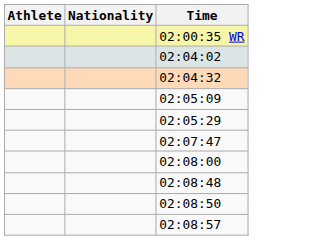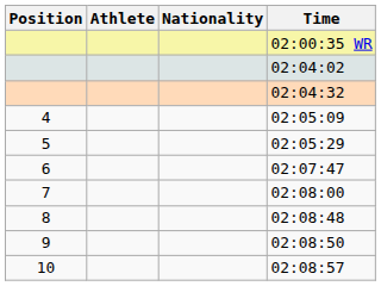 <table class="wikitable sortable">
 <tr>
+<th scope="col">Position</th>
 <th scope="col">Athlete</th>
 <th scope="col">Nationality</th>
 <th scope="col">Time</th>
 </tr>
 <tr bgcolor="#F7F6A8">
+<td align=center></td>
 <td></td>
 <td></td>
 <td>02:00:35 <a href='#'>WR</a></td>
 </tr>
 <tr bgcolor="#DCE5E5">
+<td align=center></td>
 <td></td>
 <td></td>
 <td>02:04:02</td>
 </tr>
 <tr bgcolor="#FFDAB9">
+<td align=center></td>
 <td></td>
 <td></td>
 <td>02:04:32</td>
 </tr>
 <tr>
+<td align=center>4</td>
 <td></td>
 <td></td>
 <td>02:05:09</td>
 </tr>
 <tr>
+<td align=center>5</td>
 <td></td>
 <td></td>
 <td>02:05:29</td>
 </tr>
 <tr>
+<td align=center>6</td>
 <td></td>
 <td></td>
 <td>02:07:47</td>
 </tr>
 <tr>
+<td align=center>7</td>
 <td></td>
 <td></td>
 <td>02:08:00</td>
 </tr>
 <tr>
+<td align=center>8</td>
 <td></td>
 <td></td>
 <td>02:08:48</td>
 </tr>
 <tr>
+<td align=center>9</td>
 <td></td>
 <td></td>
 <td>02:08:50</td>
 </tr>
 <tr>
+<td align=center>10</td>
 <td></td>
 <td></td>
 <td>02:08:57</td>
 </tr>
 </table>
